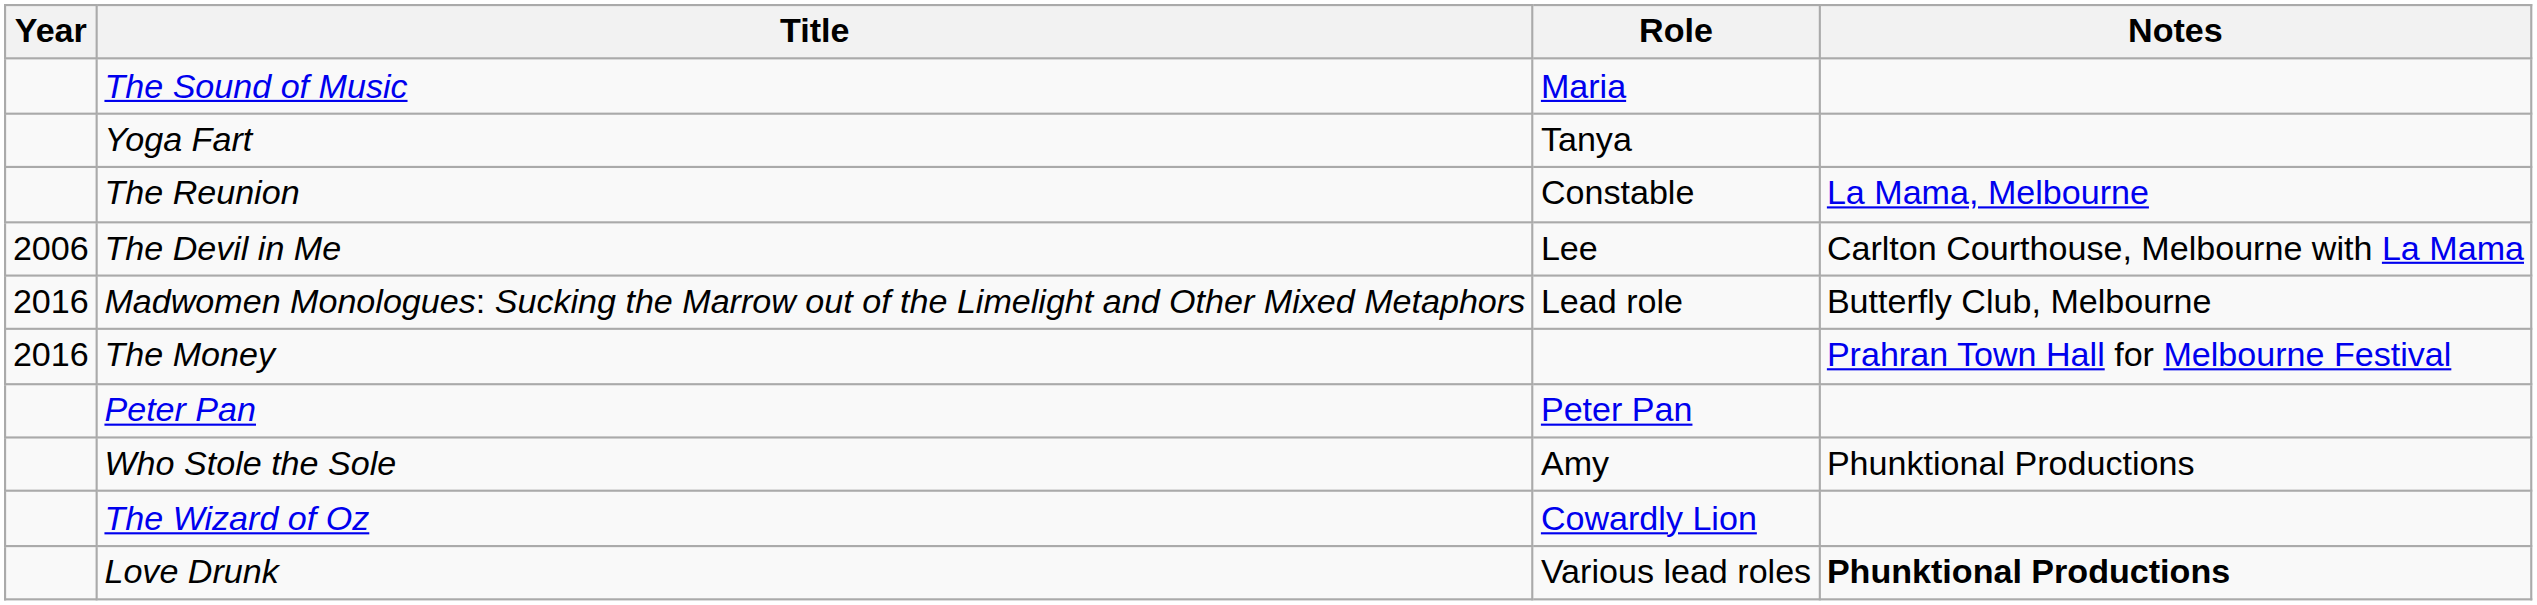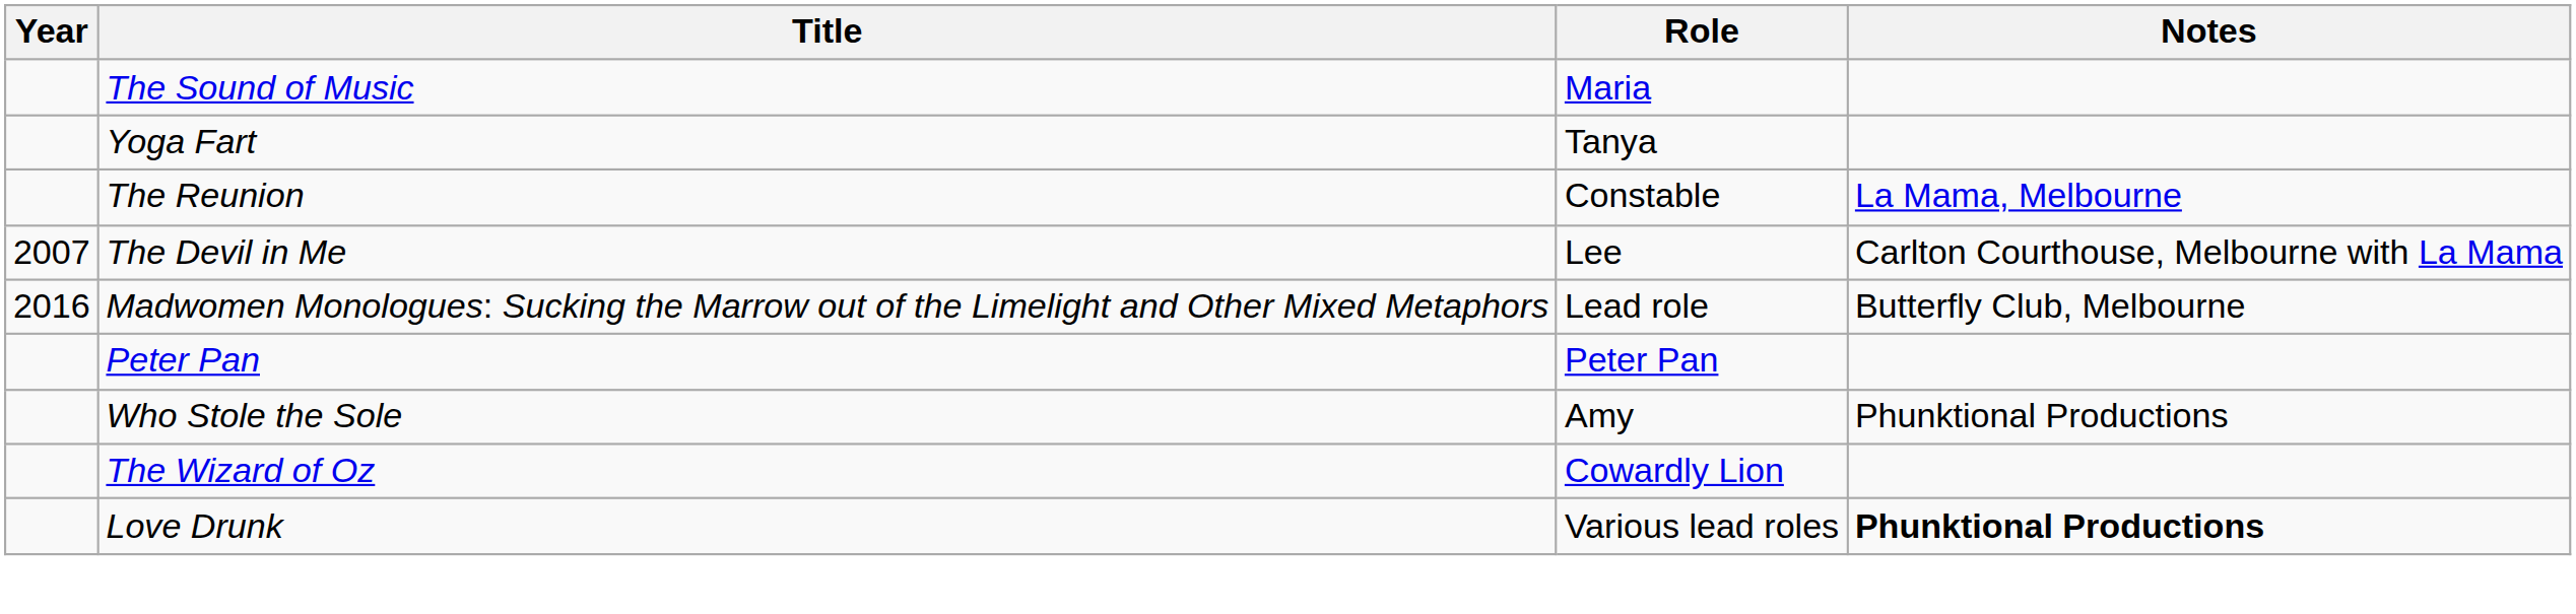 <table class=wikitable>
 <tr>
 <th>Year</th>
 <th>Title</th>
 <th>Role</th>
 <th>Notes</th>
 </tr>
 <tr>
 <td></td>
 <td><em><a href='#'>The Sound of Music</a></em></td>
 <td><a href='#'>Maria</a></td>
 <td></td>
 </tr>
 <tr>
 <td></td>
 <td><em>Yoga Fart</em></td>
 <td>Tanya</td>
 <td></td>
 </tr>
 <tr>
 <td></td>
 <td><em>The Reunion</em></td>
 <td>Constable</td>
 <td><a href='#'>La Mama, Melbourne</a></td>
 </tr>
 <tr>
-<td>2006</td>
+<td>2007</td>
 <td><em>The Devil in Me</em></td>
 <td>Lee</td>
 <td>Carlton Courthouse, Melbourne with <a href='#'>La Mama</a></td>
 </tr>
 <tr>
 <td>2016</td>
 <td><em>Madwomen Monologues</em>: <em>Sucking the Marrow out of the Limelight and Other Mixed Metaphors</em></td>
 <td>Lead role</td>
 <td>Butterfly Club, Melbourne</td>
-</tr>
-<tr>
-<td>2016</td>
-<td><em>The Money</em></td>
-<td></td>
-<td><a href='#'>Prahran Town Hall</a> for <a href='#'>Melbourne Festival</a></td>
 </tr>
 <tr>
 <td></td>
 <td><em><a href='#'>Peter Pan</a></em></td>
 <td><a href='#'>Peter Pan</a></td>
 <td></td>
 </tr>
 <tr>
 <td></td>
 <td><em>Who Stole the Sole</em></td>
 <td>Amy</td>
 <td>Phunktional Productions</td>
 </tr>
 <tr>
 <td></td>
 <td><em><a href='#'>The Wizard of Oz</a></em></td>
 <td><a href='#'>Cowardly Lion</a></td>
 <td></td>
 </tr>
 <tr>
 <td></td>
 <td><em>Love Drunk</em></td>
 <td>Various lead roles</td>
 <td><strong>Phunktional Productions</strong></td>
 </tr>
 </table>
